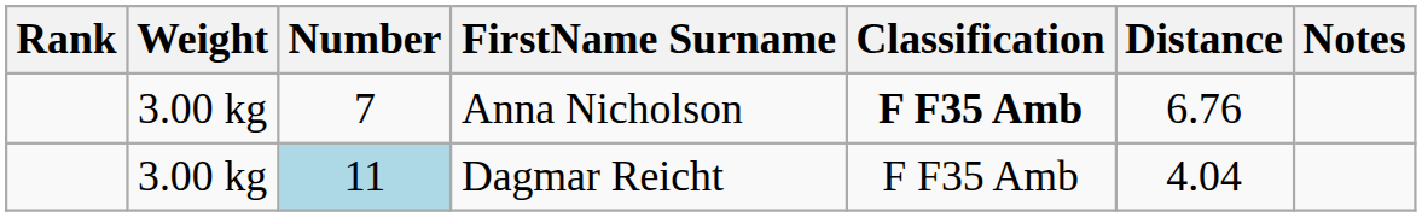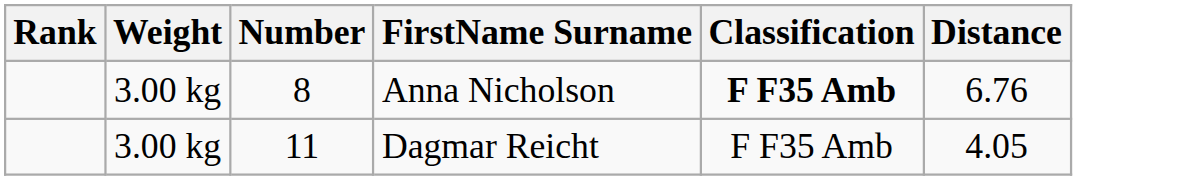 <table class="wikitable sortable" style="text-align:center">
 <tr>
 <th>Rank</th>
 <th>Weight</th>
 <th>Number</th>
 <th>FirstName Surname</th>
 <th>Classification</th>
 <th>Distance</th>
-<th>Notes</th>
 </tr>
 <tr>
 <td></td>
 <td>3.00 kg</td>
-<td>7</td>
+<td>8</td>
 <td style="text-align:left"> Anna Nicholson</td>
 <td><strong>F F35 Amb</strong></td>
 <td>6.76</td>
-<td></td>
 </tr>
 <tr>
 <td></td>
 <td>3.00 kg</td>
-<td style="background: lightblue;">11</td>
+<td>11</td>
 <td style="text-align:left"> Dagmar Reicht</td>
 <td>F F35 Amb</td>
-<td>4.04</td>
-<td></td>
+<td>4.05</td>
 </tr>
 </table>
